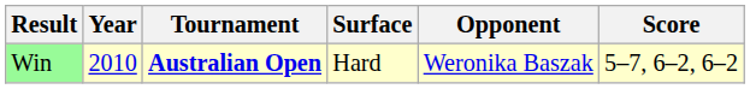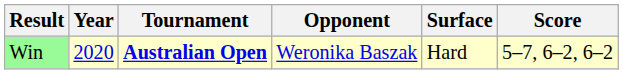 <table class="wikitable">
 <tr>
 <th>Result</th>
 <th>Year</th>
 <th>Tournament</th>
+<th>Opponent</th>
 <th>Surface</th>
-<th>Opponent</th>
 <th>Score</th>
 </tr>
 <tr style="background:#ffc;">
 <td bgcolor="98FB98">Win</td>
-<td><a href='#'>2010</a></td>
+<td><a href='#'>2020</a></td>
 <td><strong><a href='#'>Australian Open</a></strong></td>
+<td> <a href='#'>Weronika Baszak</a></td>
 <td>Hard</td>
-<td> <a href='#'>Weronika Baszak</a></td>
 <td>5–7, 6–2, 6–2</td>
 </tr>
 </table>
